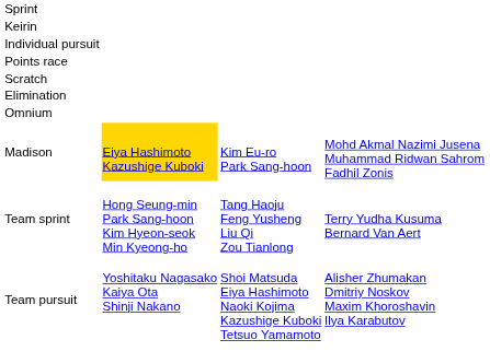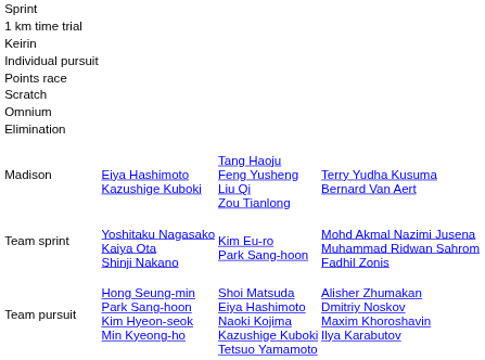 <table>
 <tr>
 <td>Sprint</td>
+<td></td>
+<td></td>
+<td></td>
+</tr>
+<tr>
+<td>1 km time trial</td>
 <td></td>
 <td></td>
 <td></td>
 </tr>
 <tr>
 <td>Keirin</td>
 <td></td>
 <td></td>
 <td></td>
 </tr>
 <tr>
 <td>Individual pursuit</td>
 <td></td>
 <td></td>
 <td></td>
 </tr>
 <tr>
 <td>Points race</td>
 <td></td>
 <td></td>
 <td></td>
 </tr>
 <tr>
 <td>Scratch</td>
 <td></td>
 <td></td>
 <td></td>
 </tr>
 <tr>
+<td>Omnium</td>
+<td></td>
+<td></td>
+<td></td>
+</tr>
+<tr>
 <td>Elimination</td>
 <td></td>
 <td></td>
 <td></td>
 </tr>
 <tr>
-<td>Omnium</td>
-<td></td>
-<td></td>
-<td></td>
+<td>Madison</td>
+<td><br><a href='#'>Eiya Hashimoto</a><br><a href='#'>Kazushige Kuboki</a></td>
+<td valign=top><br><a href='#'>Tang Haoju</a><br><a href='#'>Feng Yusheng</a><br><a href='#'>Liu Qi</a><br><a href='#'>Zou Tianlong</a></td>
+<td><br><a href='#'>Terry Yudha Kusuma</a><br><a href='#'>Bernard Van Aert</a></td>
 </tr>
 <tr>
-<td>Madison</td>
-<td style="background: gold;"><br><a href='#'>Eiya Hashimoto</a><br><a href='#'>Kazushige Kuboki</a></td>
+<td>Team sprint</td>
+<td valign=top><br><a href='#'>Yoshitaku Nagasako</a><br><a href='#'>Kaiya Ota</a><br><a href='#'>Shinji Nakano</a></td>
 <td><br><a href='#'>Kim Eu-ro</a><br><a href='#'>Park Sang-hoon</a></td>
 <td valign=top><br><a href='#'>Mohd Akmal Nazimi Jusena</a><br><a href='#'>Muhammad Ridwan Sahrom</a><br><a href='#'>Fadhil Zonis</a></td>
 </tr>
 <tr>
-<td>Team sprint</td>
+<td>Team pursuit</td>
 <td valign=top><br><a href='#'>Hong Seung-min</a><br><a href='#'>Park Sang-hoon</a><br><a href='#'>Kim Hyeon-seok</a><br><a href='#'>Min Kyeong-ho</a></td>
-<td valign=top><br><a href='#'>Tang Haoju</a><br><a href='#'>Feng Yusheng</a><br><a href='#'>Liu Qi</a><br><a href='#'>Zou Tianlong</a></td>
-<td><br><a href='#'>Terry Yudha Kusuma</a><br><a href='#'>Bernard Van Aert</a></td>
-</tr>
-<tr>
-<td>Team pursuit</td>
-<td valign=top><br><a href='#'>Yoshitaku Nagasako</a><br><a href='#'>Kaiya Ota</a><br><a href='#'>Shinji Nakano</a></td>
 <td valign=top><br><a href='#'>Shoi Matsuda</a><br><a href='#'>Eiya Hashimoto</a><br> <a href='#'>Naoki Kojima</a><br><a href='#'>Kazushige Kuboki</a><br><a href='#'>Tetsuo Yamamoto</a></td>
 <td valign=top><br><a href='#'>Alisher Zhumakan</a><br><a href='#'>Dmitriy Noskov</a><br><a href='#'>Мaxim Khoroshavin</a><br><a href='#'>Ilya Karabutov</a></td>
 </tr>
 </table>
